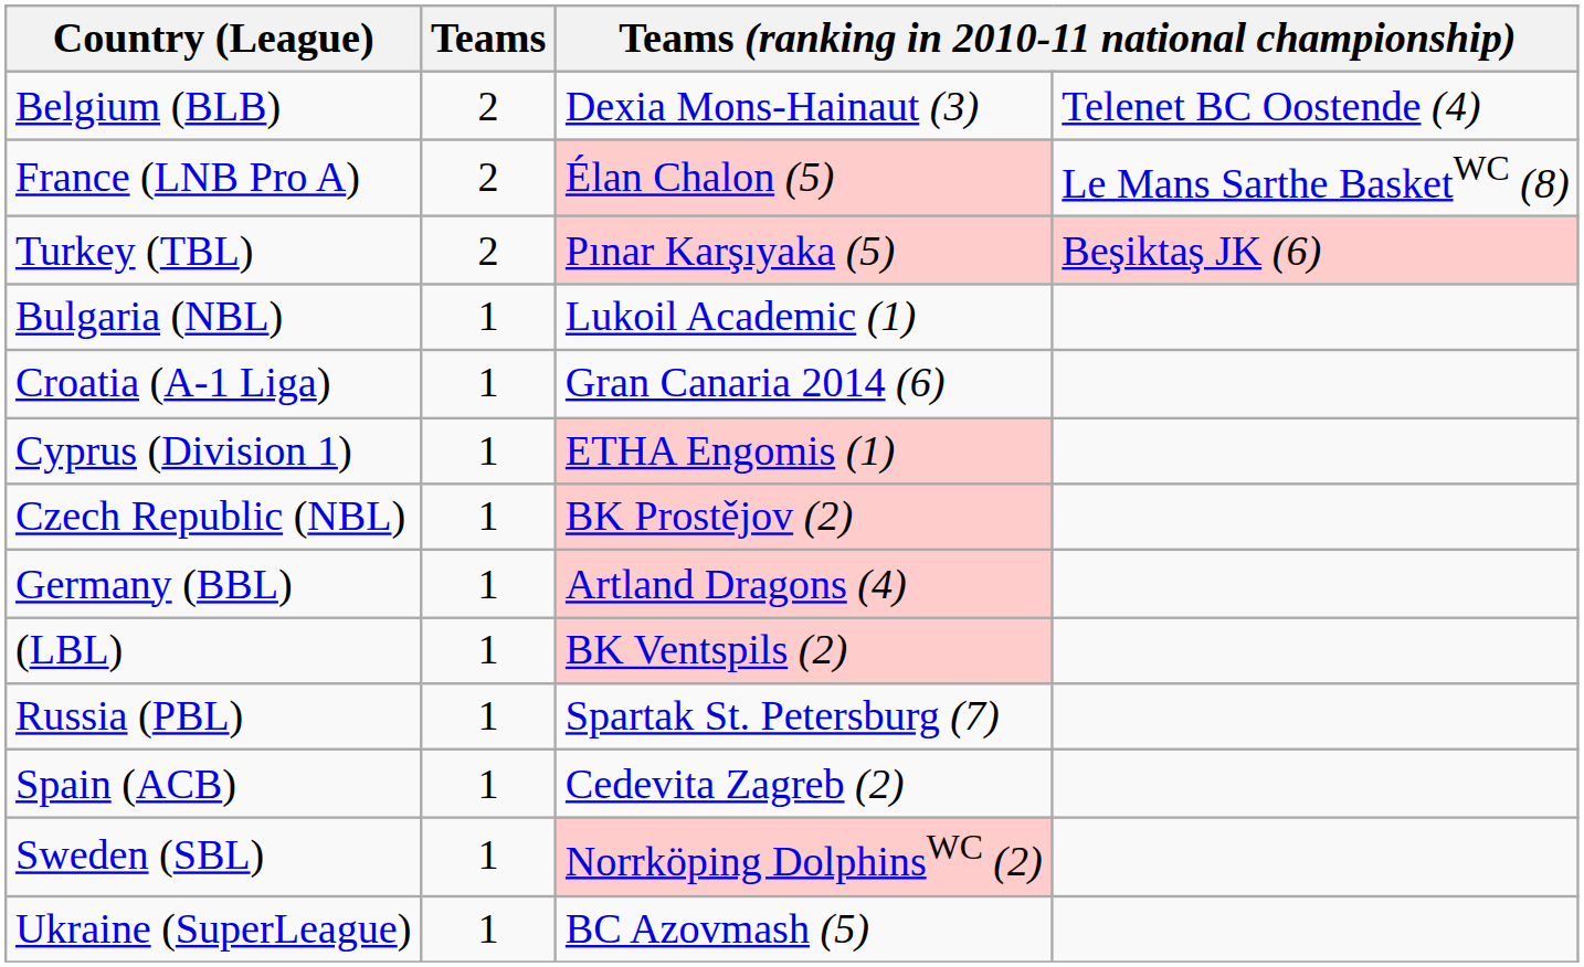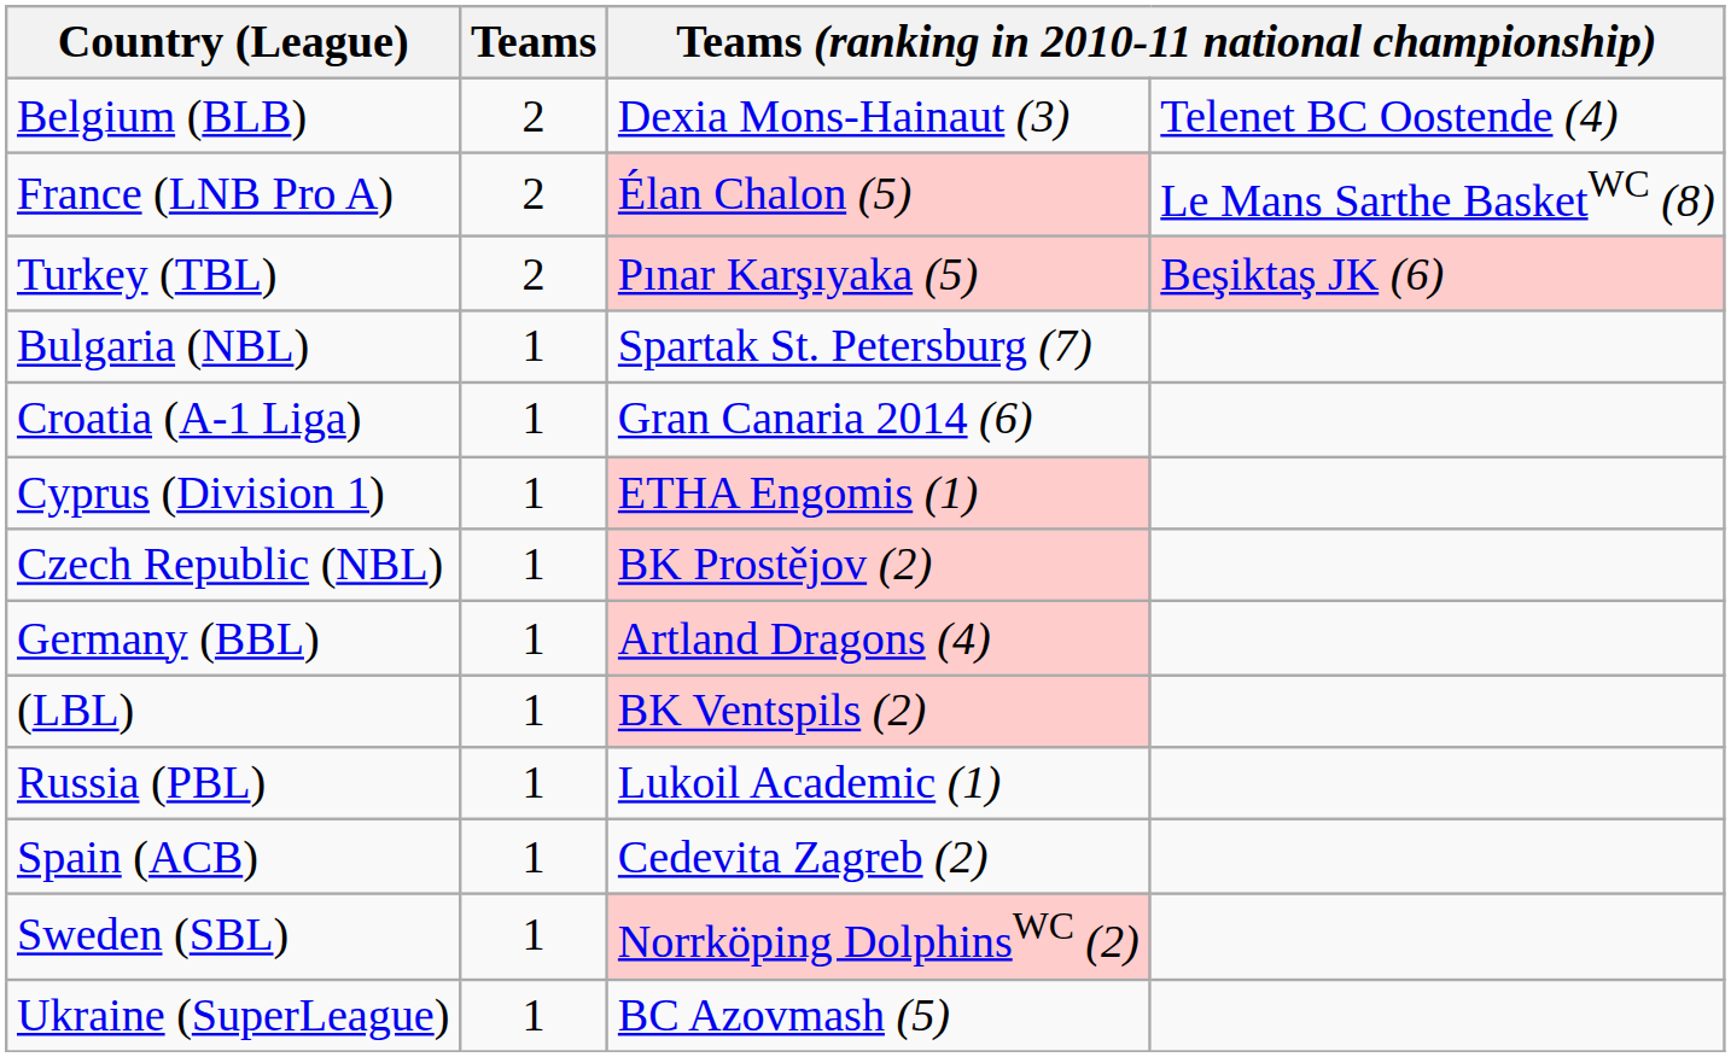 <table class="wikitable">
 <tr>
 <th>Country (League)</th>
 <th>Teams</th>
 <th colspan=3>Teams <em>(ranking in 2010-11 national championship)</em></th>
 </tr>
 <tr>
 <td> <a href='#'>Belgium</a> (<a href='#'>BLB</a>)</td>
 <td align=center>2</td>
 <td><a href='#'>Dexia Mons-Hainaut</a> <em>(3)</em></td>
 <td><a href='#'>Telenet BC Oostende</a> <em>(4)</em></td>
 </tr>
 <tr>
 <td bgcolor=> <a href='#'>France</a> (<a href='#'>LNB Pro A</a>)</td>
 <td align=center>2</td>
 <td style="background: #ffcccc;"><a href='#'>Élan Chalon</a> <em>(5)</em></td>
 <td><a href='#'>Le Mans Sarthe Basket</a><sup>WC</sup> <em>(8)</em></td>
 </tr>
 <tr>
 <td bgcolor=> <a href='#'>Turkey</a> (<a href='#'>TBL</a>)</td>
 <td align=center>2</td>
 <td style="background: #ffcccc;"><a href='#'>Pınar Karşıyaka</a> <em>(5)</em></td>
 <td style="background: #ffcccc;"><a href='#'>Beşiktaş JK</a> <em>(6)</em></td>
 </tr>
 <tr>
 <td> <a href='#'>Bulgaria</a> (<a href='#'>NBL</a>)</td>
 <td align=center>1</td>
-<td><a href='#'>Lukoil Academic</a> <em>(1)</em></td>
+<td><a href='#'>Spartak St. Petersburg</a> <em>(7)</em></td>
 <td></td>
 </tr>
 <tr>
 <td> <a href='#'>Croatia</a> (<a href='#'>A-1 Liga</a>)</td>
 <td align=center>1</td>
 <td><a href='#'>Gran Canaria 2014</a> <em>(6)</em></td>
 <td></td>
 </tr>
 <tr>
 <td> <a href='#'>Cyprus</a> (<a href='#'>Division 1</a>)</td>
 <td align=center>1</td>
 <td style="background: #ffcccc;"><a href='#'>ETHA Engomis</a> <em>(1)</em></td>
 <td></td>
 </tr>
 <tr>
 <td> <a href='#'>Czech Republic</a> (<a href='#'>NBL</a>)</td>
 <td align=center>1</td>
 <td style="background: #ffcccc;"><a href='#'>BK Prostějov</a> <em>(2)</em></td>
 <td></td>
 </tr>
 <tr>
 <td> <a href='#'>Germany</a> (<a href='#'>BBL</a>)</td>
 <td align=center>1</td>
 <td style="background: #ffcccc;"><a href='#'>Artland Dragons</a> <em>(4)</em></td>
 <td></td>
 </tr>
 <tr>
 <td> (<a href='#'>LBL</a>)</td>
 <td align=center>1</td>
 <td style="background: #ffcccc;"><a href='#'>BK Ventspils</a> <em>(2)</em></td>
 <td></td>
 </tr>
 <tr>
 <td bgcolor=> <a href='#'>Russia</a> (<a href='#'>PBL</a>)</td>
 <td align=center>1</td>
-<td><a href='#'>Spartak St. Petersburg</a> <em>(7)</em></td>
+<td><a href='#'>Lukoil Academic</a> <em>(1)</em></td>
 <td></td>
 </tr>
 <tr>
 <td> <a href='#'>Spain</a> (<a href='#'>ACB</a>)</td>
 <td align=center>1</td>
 <td><a href='#'>Cedevita Zagreb</a> <em>(2)</em></td>
 <td></td>
 </tr>
 <tr>
 <td> <a href='#'>Sweden</a> (<a href='#'>SBL</a>)</td>
 <td align=center>1</td>
 <td style="background: #ffcccc;"><a href='#'>Norrköping Dolphins</a><sup>WC</sup> <em>(2)</em></td>
 <td></td>
 </tr>
 <tr>
 <td bgcolor=> <a href='#'>Ukraine</a> (<a href='#'>SuperLeague</a>)</td>
 <td align=center>1</td>
 <td><a href='#'>BC Azovmash</a> <em>(5)</em></td>
 <td></td>
 </tr>
 </table>
